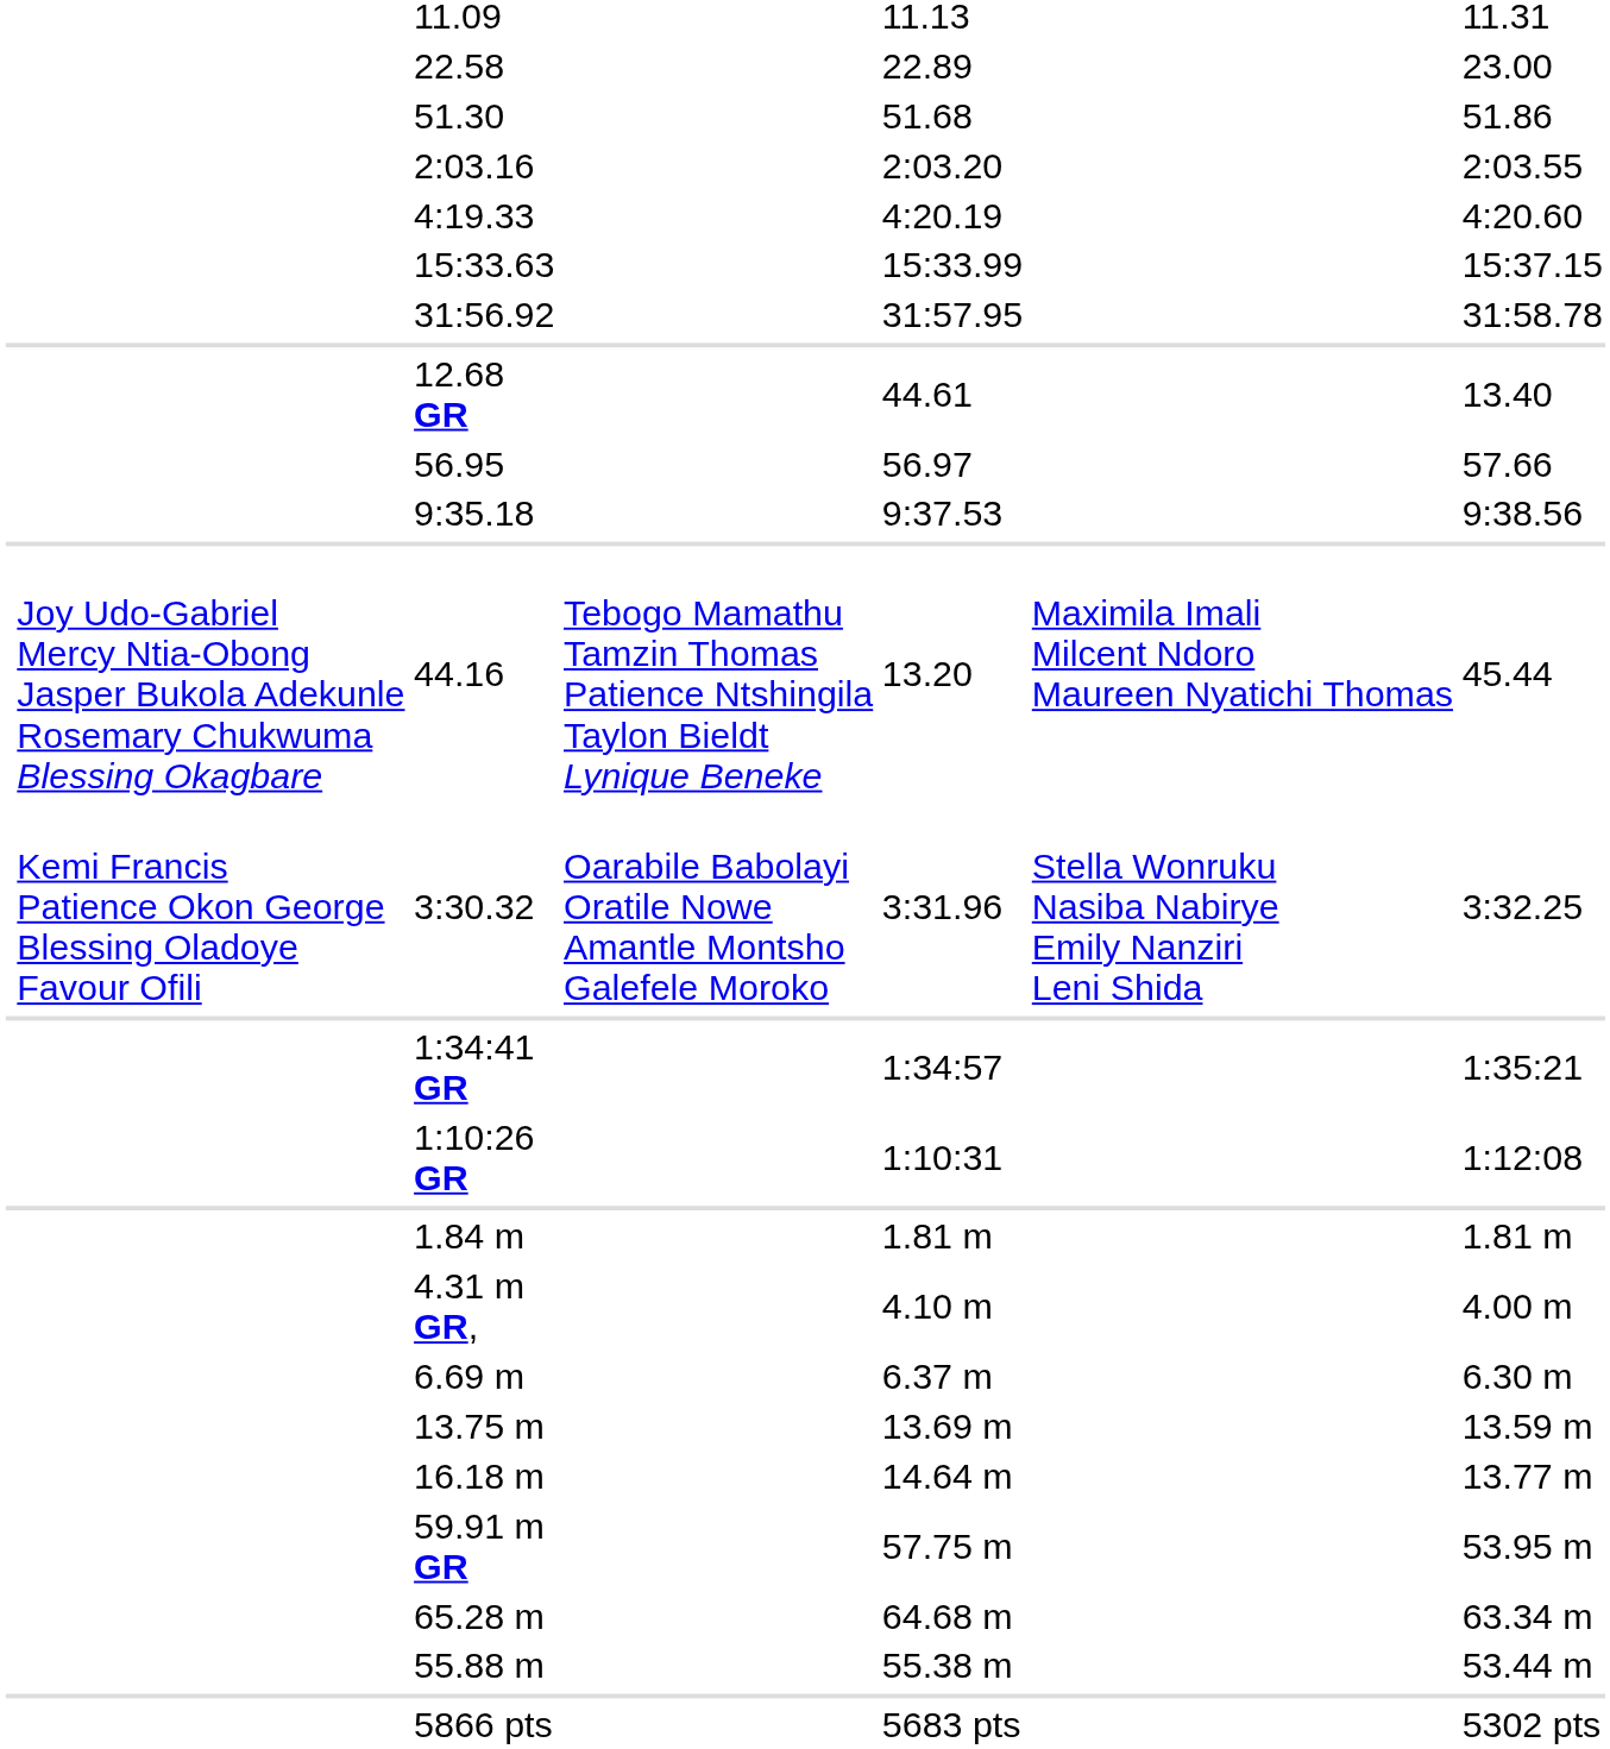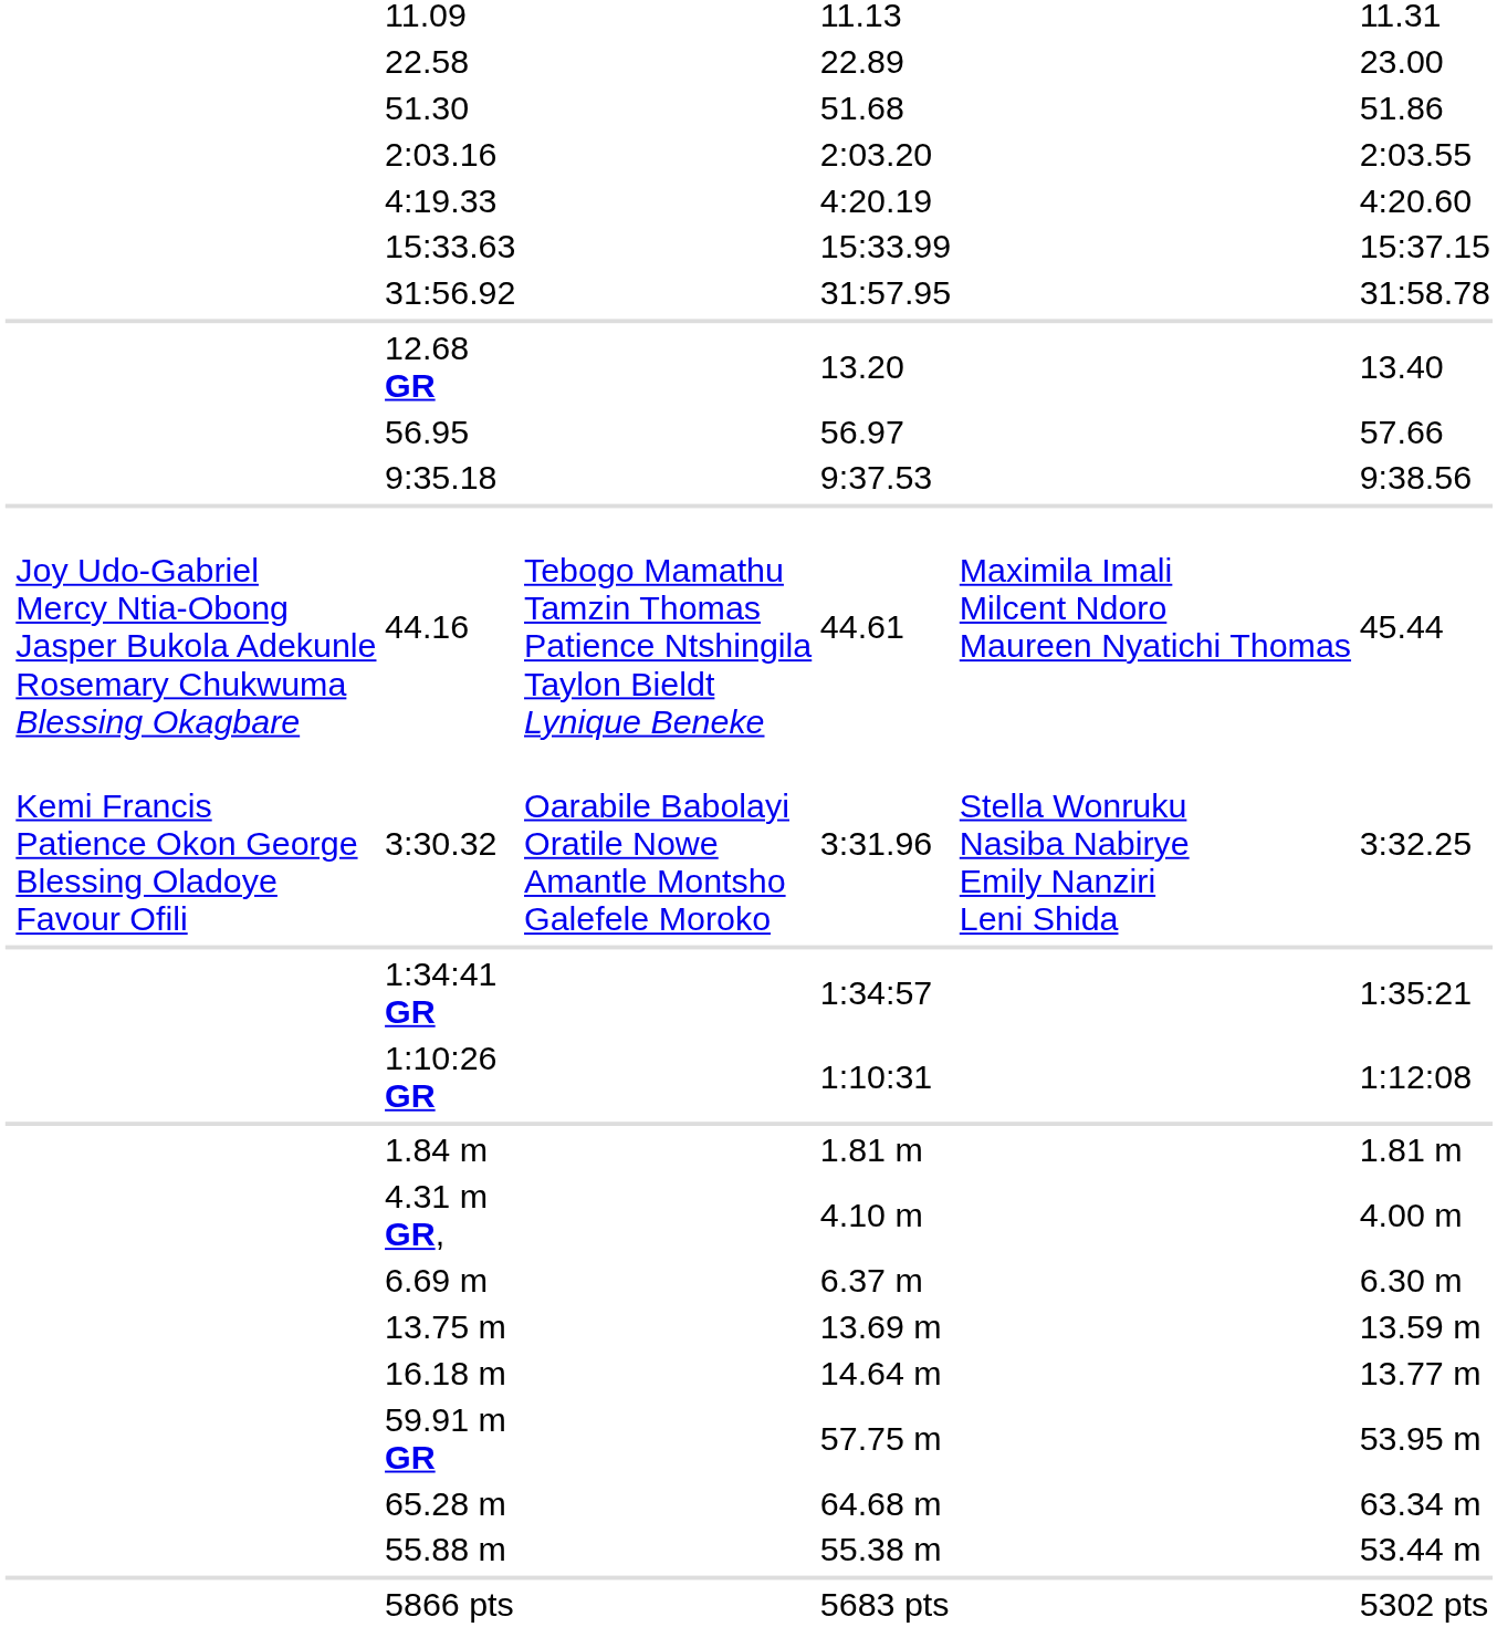 <table>
 <tr>
 <td></td>
 <td></td>
 <td>11.09</td>
 <td></td>
 <td>11.13</td>
 <td></td>
 <td>11.31 </td>
 </tr>
 <tr>
 <td></td>
 <td></td>
 <td>22.58 </td>
 <td></td>
 <td>22.89</td>
 <td></td>
 <td>23.00</td>
 </tr>
 <tr>
 <td></td>
 <td></td>
 <td>51.30</td>
 <td></td>
 <td>51.68</td>
 <td></td>
 <td>51.86</td>
 </tr>
 <tr>
 <td></td>
 <td></td>
 <td>2:03.16</td>
 <td></td>
 <td>2:03.20</td>
 <td></td>
 <td>2:03.55</td>
 </tr>
 <tr>
 <td></td>
 <td></td>
 <td>4:19.33</td>
 <td></td>
 <td>4:20.19</td>
 <td></td>
 <td>4:20.60</td>
 </tr>
 <tr>
 <td></td>
 <td></td>
 <td>15:33.63</td>
 <td></td>
 <td>15:33.99</td>
 <td></td>
 <td>15:37.15</td>
 </tr>
 <tr>
 <td></td>
 <td></td>
 <td>31:56.92</td>
 <td></td>
 <td>31:57.95</td>
 <td></td>
 <td>31:58.78</td>
 </tr>
 <tr bgcolor=#dddddd>
 <td colspan=7></td>
 </tr>
 <tr>
 <td></td>
 <td></td>
 <td>12.68<br><strong><a href='#'>GR</a></strong></td>
 <td></td>
-<td>44.61</td>
+<td>13.20</td>
 <td></td>
 <td>13.40</td>
 </tr>
 <tr>
 <td></td>
 <td></td>
 <td>56.95</td>
 <td></td>
 <td>56.97</td>
 <td></td>
 <td>57.66</td>
 </tr>
 <tr>
 <td></td>
 <td></td>
 <td>9:35.18</td>
 <td></td>
 <td>9:37.53</td>
 <td></td>
 <td>9:38.56</td>
 </tr>
 <tr bgcolor=#dddddd>
 <td colspan=7></td>
 </tr>
 <tr>
 <td></td>
 <td valign=top><br><a href='#'>Joy Udo-Gabriel</a><br><a href='#'>Mercy Ntia-Obong</a><br><a href='#'>Jasper Bukola Adekunle</a><br><a href='#'>Rosemary Chukwuma</a><br><em><a href='#'>Blessing Okagbare</a></em></td>
 <td>44.16</td>
 <td valign=top><br><a href='#'>Tebogo Mamathu</a><br><a href='#'>Tamzin Thomas</a><br><a href='#'>Patience Ntshingila</a><br><a href='#'>Taylon Bieldt</a><br><em><a href='#'>Lynique Beneke</a></em></td>
-<td>13.20</td>
+<td>44.61</td>
 <td valign=top><br><a href='#'>Maximila Imali</a><br><a href='#'>Milcent Ndoro</a><br><a href='#'>Maureen Nyatichi Thomas</a><br> <br></td>
 <td>45.44</td>
 </tr>
 <tr>
 <td></td>
 <td valign=top><br><a href='#'>Kemi Francis</a><br><a href='#'>Patience Okon George</a><br><a href='#'>Blessing Oladoye</a><br><a href='#'>Favour Ofili</a></td>
 <td>3:30.32</td>
 <td valign=top><br><a href='#'>Oarabile Babolayi</a><br><a href='#'>Oratile Nowe</a><br><a href='#'>Amantle Montsho</a><br><a href='#'>Galefele Moroko</a></td>
 <td>3:31.96</td>
 <td valign=top><br><a href='#'>Stella Wonruku</a><br><a href='#'>Nasiba Nabirye</a><br><a href='#'>Emily Nanziri</a><br><a href='#'>Leni Shida</a></td>
 <td>3:32.25</td>
 </tr>
 <tr bgcolor=#dddddd>
 <td colspan=7></td>
 </tr>
 <tr>
 <td></td>
 <td></td>
 <td>1:34:41<br><strong><a href='#'>GR</a></strong></td>
 <td></td>
 <td>1:34:57</td>
 <td></td>
 <td>1:35:21</td>
 </tr>
 <tr>
 <td></td>
 <td></td>
 <td>1:10:26<br><strong><a href='#'>GR</a></strong></td>
 <td></td>
 <td>1:10:31</td>
 <td></td>
 <td>1:12:08</td>
 </tr>
 <tr bgcolor=#dddddd>
 <td colspan=7></td>
 </tr>
 <tr>
 <td></td>
 <td></td>
 <td>1.84 m</td>
 <td></td>
 <td>1.81 m</td>
 <td></td>
 <td>1.81 m</td>
 </tr>
 <tr>
 <td></td>
 <td></td>
 <td>4.31 m<br><strong><a href='#'>GR</a></strong>, </td>
 <td></td>
 <td>4.10 m</td>
 <td></td>
 <td>4.00 m</td>
 </tr>
 <tr>
 <td></td>
 <td></td>
 <td>6.69 m</td>
 <td></td>
 <td>6.37 m</td>
 <td></td>
 <td>6.30 m</td>
 </tr>
 <tr>
 <td></td>
 <td></td>
 <td>13.75 m</td>
 <td></td>
 <td>13.69 m</td>
 <td></td>
 <td>13.59 m</td>
 </tr>
 <tr>
 <td></td>
 <td></td>
 <td>16.18 m</td>
 <td></td>
 <td>14.64 m</td>
 <td></td>
 <td>13.77 m</td>
 </tr>
 <tr>
 <td></td>
 <td></td>
 <td>59.91 m<br><strong><a href='#'>GR</a></strong></td>
 <td></td>
 <td>57.75 m</td>
 <td></td>
 <td>53.95 m</td>
 </tr>
 <tr>
 <td></td>
 <td></td>
 <td>65.28 m</td>
 <td></td>
 <td>64.68 m</td>
 <td></td>
 <td>63.34 m</td>
 </tr>
 <tr>
 <td></td>
 <td></td>
 <td>55.88 m</td>
 <td></td>
 <td>55.38 m</td>
 <td></td>
 <td>53.44 m</td>
 </tr>
 <tr bgcolor=#dddddd>
 <td colspan=7></td>
 </tr>
 <tr>
 <td></td>
 <td></td>
 <td>5866 pts</td>
 <td></td>
 <td>5683 pts</td>
 <td></td>
 <td>5302 pts</td>
 </tr>
 </table>
